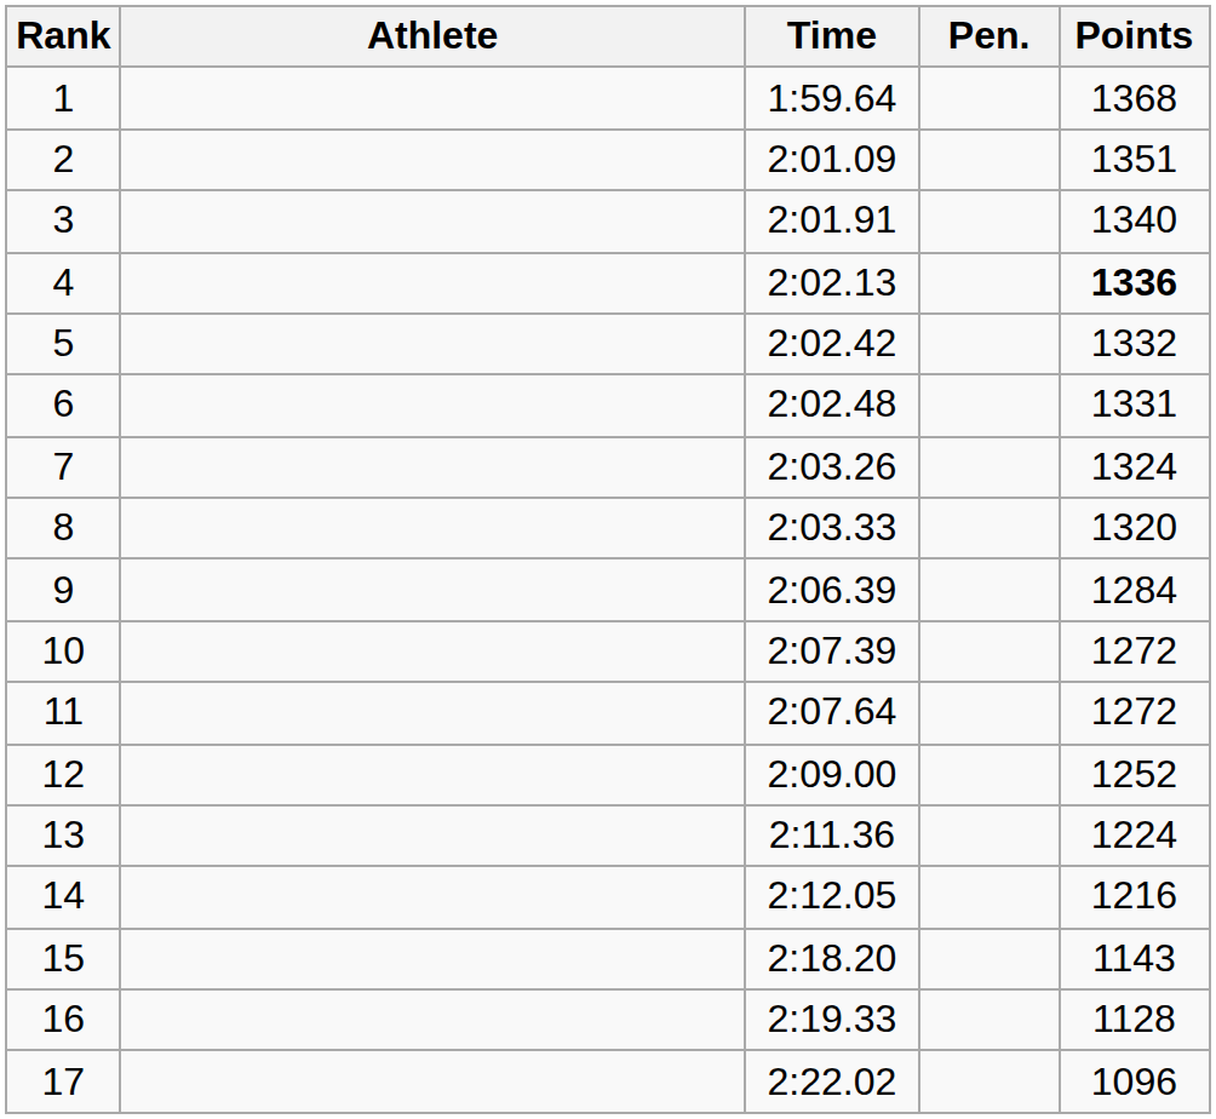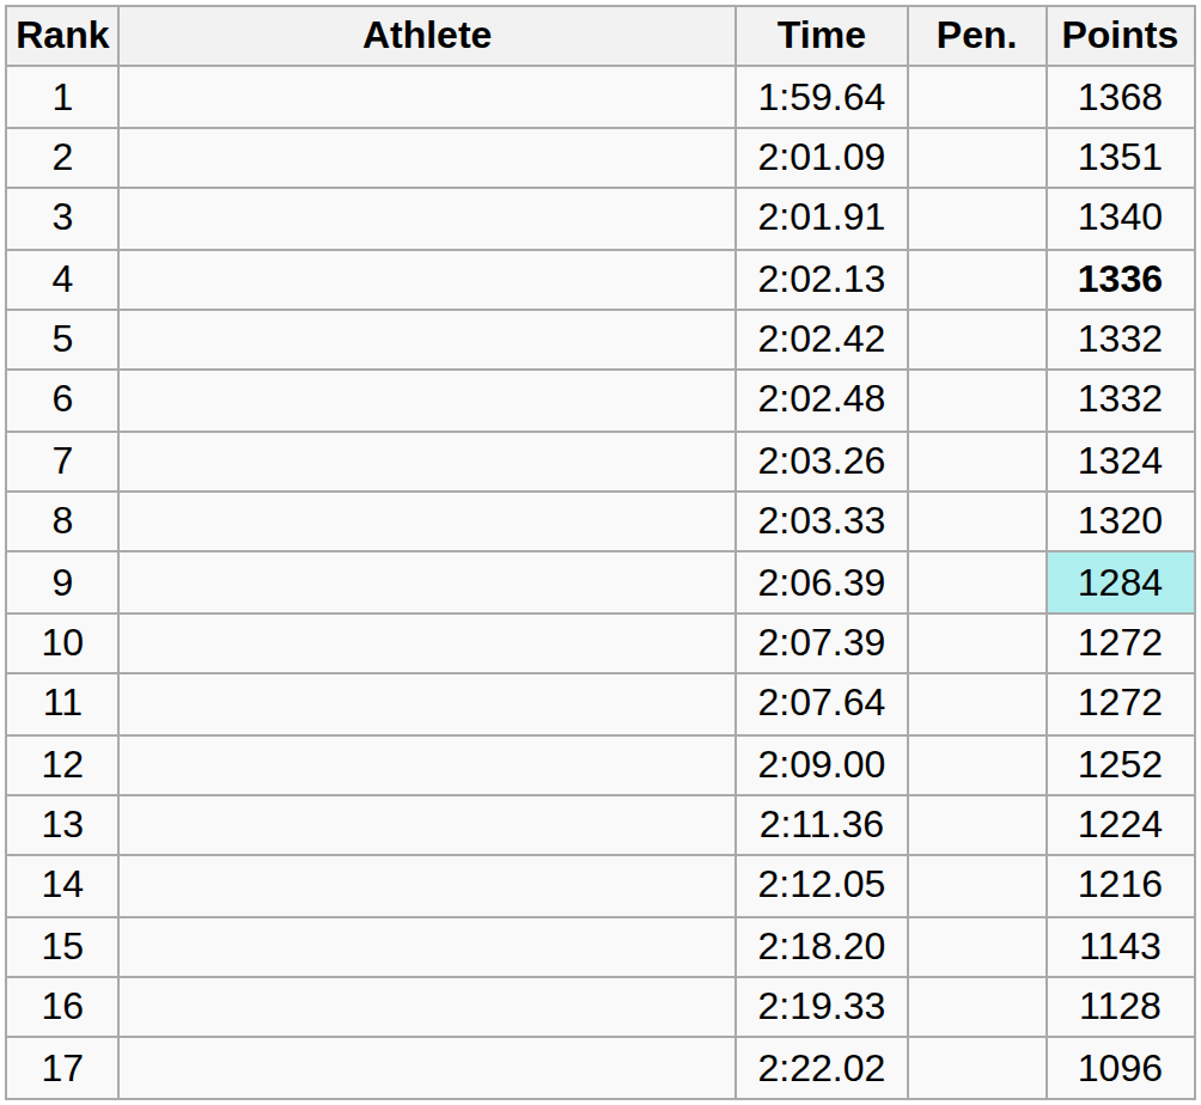 <table class=wikitable style="text-align:center">
 <tr>
 <th width=40>Rank</th>
 <th width=250>Athlete</th>
 <th width=65>Time</th>
 <th width=50>Pen.</th>
 <th width=55>Points</th>
 </tr>
 <tr>
 <td>1</td>
 <td align=left></td>
 <td>1:59.64</td>
 <td></td>
 <td>1368</td>
 </tr>
 <tr>
 <td>2</td>
 <td align=left></td>
 <td>2:01.09</td>
 <td></td>
 <td>1351</td>
 </tr>
 <tr>
 <td>3</td>
 <td align=left></td>
 <td>2:01.91</td>
 <td></td>
 <td>1340</td>
 </tr>
 <tr>
 <td>4</td>
 <td align=left></td>
 <td>2:02.13</td>
 <td></td>
 <td><strong>1336</strong></td>
 </tr>
 <tr>
 <td>5</td>
 <td align=left></td>
 <td>2:02.42</td>
 <td></td>
 <td>1332</td>
 </tr>
 <tr>
 <td>6</td>
 <td align=left></td>
 <td>2:02.48</td>
 <td></td>
-<td>1331</td>
+<td>1332</td>
 </tr>
 <tr>
 <td>7</td>
 <td align=left></td>
 <td>2:03.26</td>
 <td></td>
 <td>1324</td>
 </tr>
 <tr>
 <td>8</td>
 <td align=left></td>
 <td>2:03.33</td>
 <td></td>
 <td>1320</td>
 </tr>
 <tr>
 <td>9</td>
 <td align=left></td>
 <td>2:06.39</td>
 <td></td>
-<td>1284</td>
+<td style="background: paleturquoise;">1284</td>
 </tr>
 <tr>
 <td>10</td>
 <td align=left></td>
 <td>2:07.39</td>
 <td></td>
 <td>1272</td>
 </tr>
 <tr>
 <td>11</td>
 <td align=left></td>
 <td>2:07.64</td>
 <td></td>
 <td>1272</td>
 </tr>
 <tr>
 <td>12</td>
 <td align=left></td>
 <td>2:09.00</td>
 <td></td>
 <td>1252</td>
 </tr>
 <tr>
 <td>13</td>
 <td align=left></td>
 <td>2:11.36</td>
 <td></td>
 <td>1224</td>
 </tr>
 <tr>
 <td>14</td>
 <td align=left></td>
 <td>2:12.05</td>
 <td></td>
 <td>1216</td>
 </tr>
 <tr>
 <td>15</td>
 <td align=left></td>
 <td>2:18.20</td>
 <td></td>
 <td>1143</td>
 </tr>
 <tr>
 <td>16</td>
 <td align=left></td>
 <td>2:19.33</td>
 <td></td>
 <td>1128</td>
 </tr>
 <tr>
 <td>17</td>
 <td align=left></td>
 <td>2:22.02</td>
 <td></td>
 <td>1096</td>
 </tr>
 </table>
